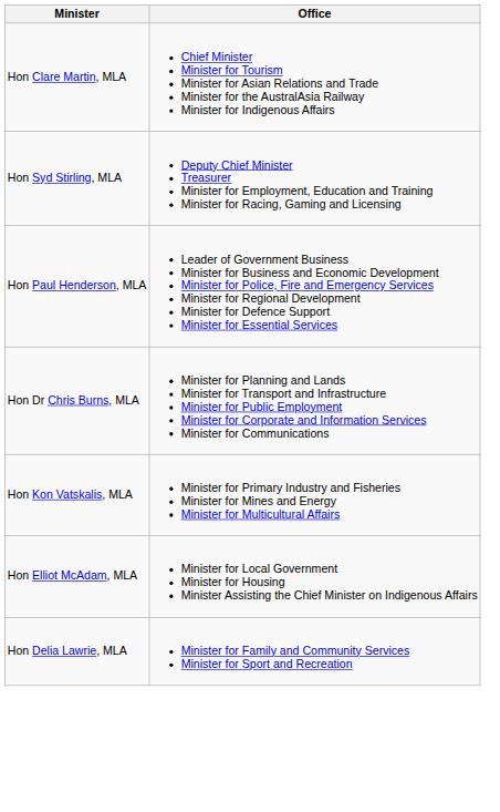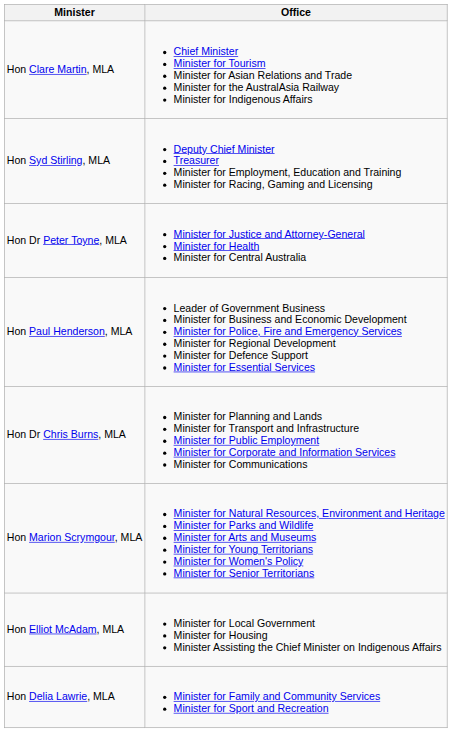 <table class="wikitable">
 <tr>
 <th>Minister</th>
 <th>Office</th>
 </tr>
 <tr>
 <td>Hon <a href='#'>Clare Martin</a>, MLA</td>
 <td><br><ul><li><a href='#'>Chief Minister</a></li><li><a href='#'>Minister for Tourism</a></li><li>Minister for Asian Relations and Trade</li><li>Minister for the AustralAsia Railway</li><li>Minister for Indigenous Affairs</li></ul></td>
 </tr>
 <tr>
 <td>Hon <a href='#'>Syd Stirling</a>, MLA</td>
 <td><br><ul><li><a href='#'>Deputy Chief Minister</a></li><li><a href='#'>Treasurer</a></li><li>Minister for Employment, Education and Training</li><li>Minister for Racing, Gaming and Licensing</li></ul></td>
 </tr>
 <tr>
+<td>Hon Dr <a href='#'>Peter Toyne</a>, MLA</td>
+<td><br><ul><li><a href='#'>Minister for Justice and Attorney-General</a></li><li><a href='#'>Minister for Health</a></li><li>Minister for Central Australia</li></ul></td>
+</tr>
+<tr>
 <td>Hon <a href='#'>Paul Henderson</a>, MLA</td>
 <td><br><ul><li>Leader of Government Business</li><li>Minister for Business and Economic Development</li><li><a href='#'>Minister for Police, Fire and Emergency Services</a></li><li>Minister for Regional Development</li><li>Minister for Defence Support</li><li><a href='#'>Minister for Essential Services</a></li></ul></td>
 </tr>
 <tr>
 <td>Hon Dr <a href='#'>Chris Burns</a>, MLA</td>
 <td><br><ul><li>Minister for Planning and Lands</li><li>Minister for Transport and Infrastructure</li><li><a href='#'>Minister for Public Employment</a></li><li><a href='#'>Minister for Corporate and Information Services</a></li><li>Minister for Communications</li></ul></td>
 </tr>
 <tr>
-<td>Hon <a href='#'>Kon Vatskalis</a>, MLA</td>
-<td><br><ul><li>Minister for Primary Industry and Fisheries</li><li>Minister for Mines and Energy</li><li><a href='#'>Minister for Multicultural Affairs</a></li></ul></td>
+<td>Hon <a href='#'>Marion Scrymgour</a>, MLA</td>
+<td><br><ul><li><a href='#'>Minister for Natural Resources, Environment and Heritage</a></li><li><a href='#'>Minister for Parks and Wildlife</a></li><li><a href='#'>Minister for Arts and Museums</a></li><li><a href='#'>Minister for Young Territorians</a></li><li><a href='#'>Minister for Women's Policy</a></li><li><a href='#'>Minister for Senior Territorians</a></li></ul></td>
 </tr>
 <tr>
 <td>Hon <a href='#'>Elliot McAdam</a>, MLA</td>
 <td><br><ul><li>Minister for Local Government</li><li>Minister for Housing</li><li>Minister Assisting the Chief Minister on Indigenous Affairs</li></ul></td>
 </tr>
 <tr>
 <td>Hon <a href='#'>Delia Lawrie</a>, MLA</td>
 <td><br><ul><li><a href='#'>Minister for Family and Community Services</a></li><li><a href='#'>Minister for Sport and Recreation</a></li></ul></td>
 </tr>
 </table>
